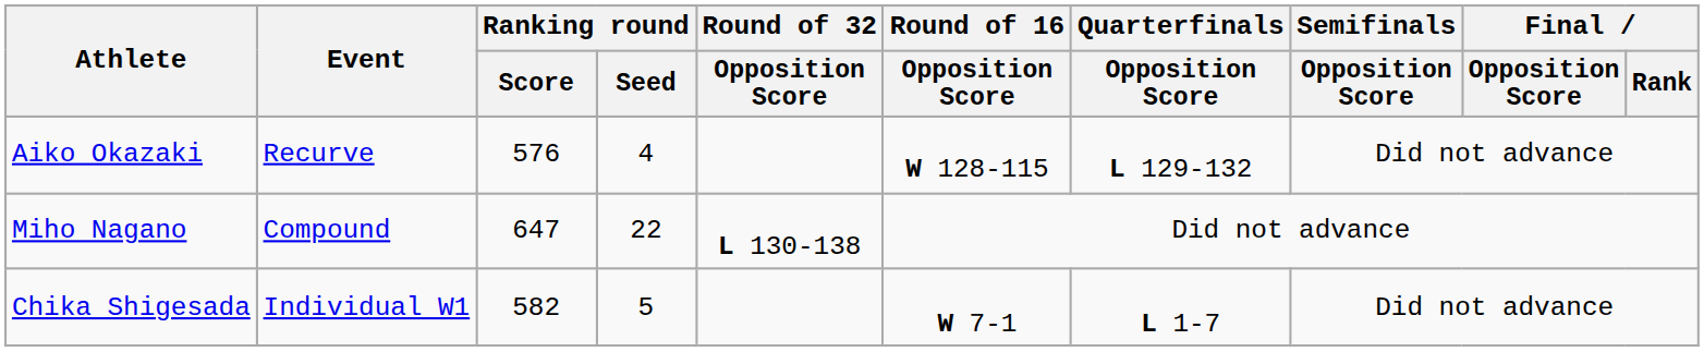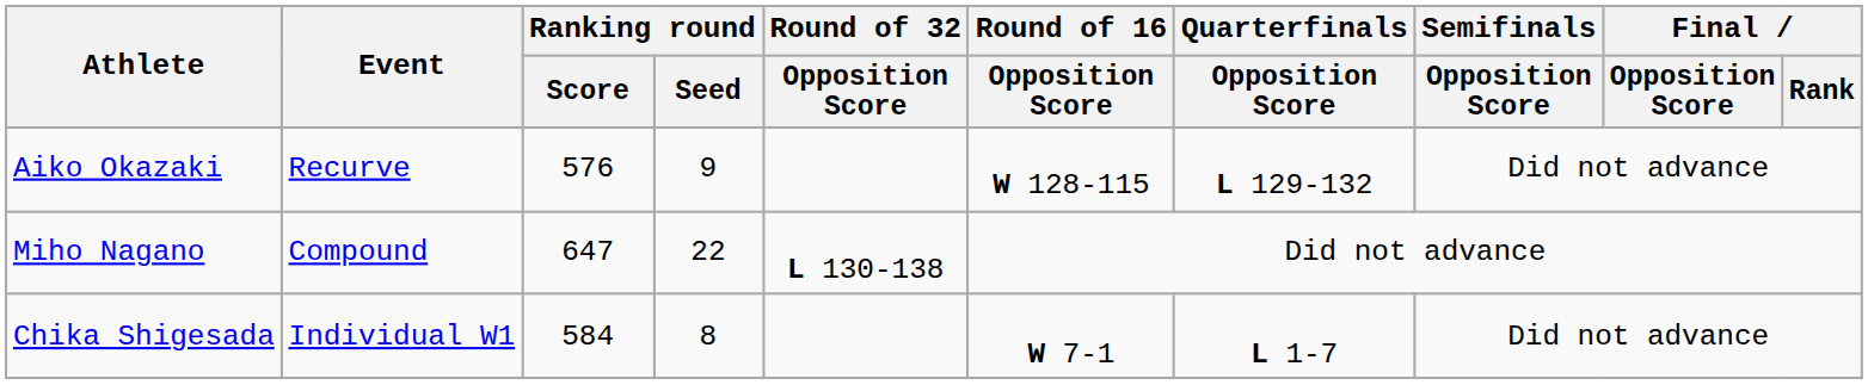 <table class="wikitable" style="font-size:90%">
 <tr>
 <th rowspan=2>Athlete</th>
 <th rowspan=2>Event</th>
 <th colspan="2">Ranking round</th>
 <th>Round of 32</th>
 <th>Round of 16</th>
 <th>Quarterfinals</th>
 <th>Semifinals</th>
 <th colspan="2">Final / </th>
 </tr>
 <tr style="font-size:95%">
 <th>Score</th>
 <th>Seed</th>
 <th>Opposition<br>Score</th>
 <th>Opposition<br>Score</th>
 <th>Opposition<br>Score</th>
 <th>Opposition<br>Score</th>
 <th>Opposition<br>Score</th>
 <th>Rank</th>
 </tr>
 <tr align=center>
 <td align=left><a href='#'>Aiko Okazaki</a></td>
 <td align=left><a href='#'>Recurve</a></td>
 <td>576</td>
-<td>4</td>
+<td>9</td>
 <td></td>
 <td><br><strong>W</strong> 128-115</td>
 <td><br><strong>L</strong> 129-132</td>
 <td colspan=3>Did not advance</td>
 </tr>
 <tr align=center>
 <td align=left><a href='#'>Miho Nagano</a></td>
 <td align=left><a href='#'>Compound</a></td>
 <td>647</td>
 <td>22</td>
 <td><br><strong>L</strong> 130-138</td>
 <td colspan=5>Did not advance</td>
 </tr>
 <tr align=center>
 <td align=left><a href='#'>Chika Shigesada</a></td>
 <td align=left><a href='#'>Individual W1</a></td>
-<td>582</td>
-<td>5</td>
+<td>584</td>
+<td>8</td>
 <td></td>
 <td><br><strong>W</strong> 7-1</td>
 <td><br><strong>L</strong> 1-7</td>
 <td colspan=3>Did not advance</td>
 </tr>
 </table>
